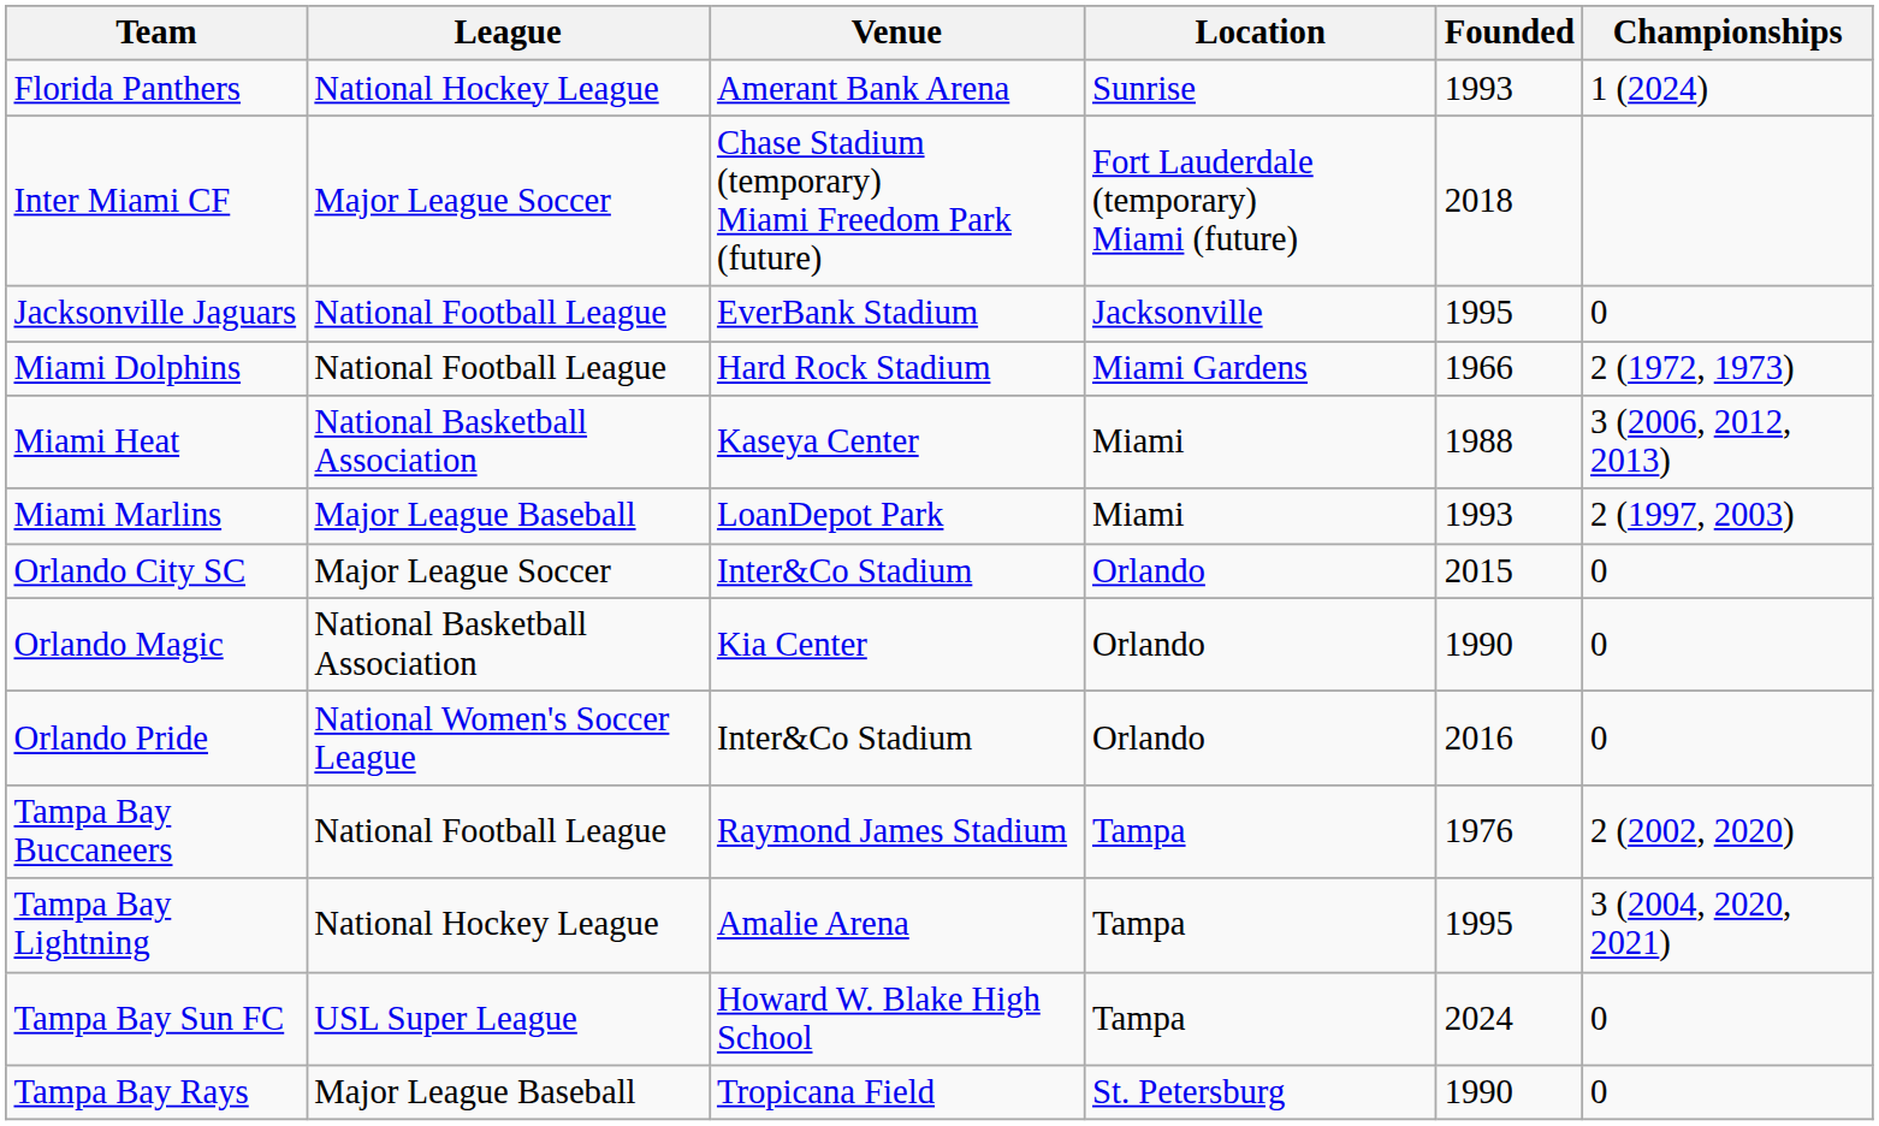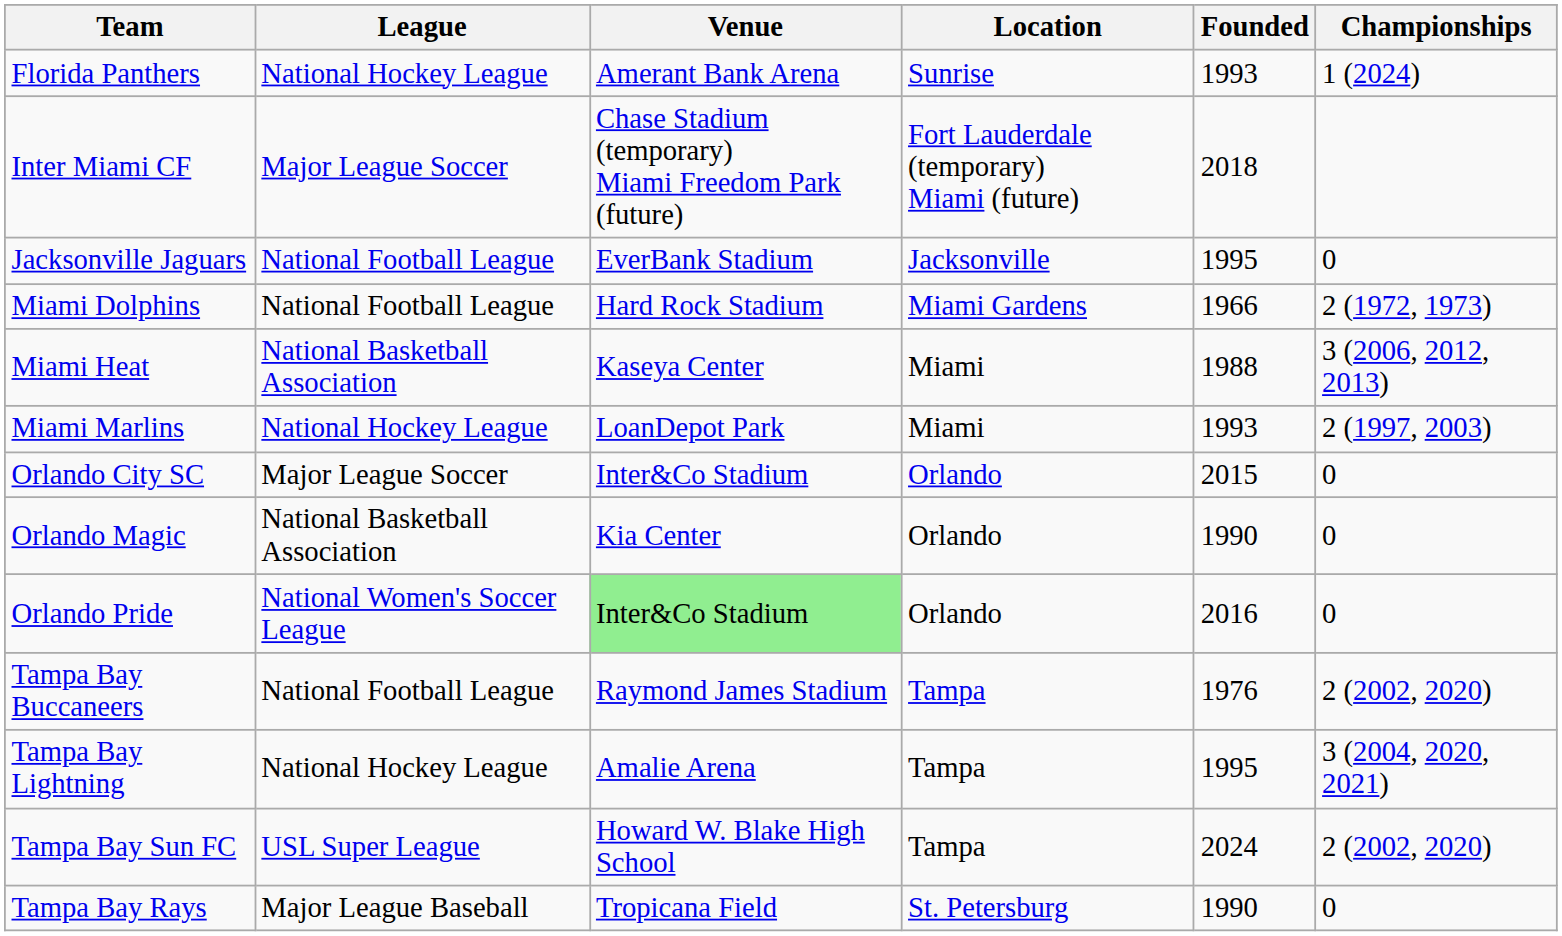 <table class="wikitable sortable">
 <tr>
 <th>Team</th>
 <th>League</th>
 <th>Venue</th>
 <th>Location</th>
 <th>Founded</th>
 <th>Championships</th>
 </tr>
 <tr>
 <td><a href='#'>Florida Panthers</a></td>
 <td><a href='#'>National Hockey League</a></td>
 <td><a href='#'>Amerant Bank Arena</a></td>
 <td><a href='#'>Sunrise</a></td>
 <td>1993</td>
 <td>1 (<a href='#'>2024</a>)</td>
 </tr>
 <tr>
 <td><a href='#'>Inter Miami CF</a></td>
 <td><a href='#'>Major League Soccer</a></td>
 <td><a href='#'>Chase Stadium</a> (temporary)<br><a href='#'>Miami Freedom Park</a> (future)</td>
 <td><a href='#'>Fort Lauderdale</a> (temporary)<br><a href='#'>Miami</a> (future)</td>
 <td>2018</td>
 <td></td>
 </tr>
 <tr>
 <td><a href='#'>Jacksonville Jaguars</a></td>
 <td><a href='#'>National Football League</a></td>
 <td><a href='#'>EverBank Stadium</a></td>
 <td><a href='#'>Jacksonville</a></td>
 <td>1995</td>
 <td>0</td>
 </tr>
 <tr>
 <td><a href='#'>Miami Dolphins</a></td>
 <td>National Football League</td>
 <td><a href='#'>Hard Rock Stadium</a></td>
 <td><a href='#'>Miami Gardens</a></td>
 <td>1966</td>
 <td>2 (<a href='#'>1972</a>, <a href='#'>1973</a>)</td>
 </tr>
 <tr>
 <td><a href='#'>Miami Heat</a></td>
 <td><a href='#'>National Basketball Association</a></td>
 <td><a href='#'>Kaseya Center</a></td>
 <td>Miami</td>
 <td>1988</td>
 <td>3 (<a href='#'>2006</a>, <a href='#'>2012</a>,  <a href='#'>2013</a>)</td>
 </tr>
 <tr>
 <td><a href='#'>Miami Marlins</a></td>
-<td><a href='#'>Major League Baseball</a></td>
+<td><a href='#'>National Hockey League</a></td>
 <td><a href='#'>LoanDepot Park</a></td>
 <td>Miami</td>
 <td>1993</td>
 <td>2 (<a href='#'>1997</a>, <a href='#'>2003</a>)</td>
 </tr>
 <tr>
 <td><a href='#'>Orlando City SC</a></td>
 <td>Major League Soccer</td>
 <td><a href='#'>Inter&Co Stadium</a></td>
 <td><a href='#'>Orlando</a></td>
 <td>2015</td>
 <td>0</td>
 </tr>
 <tr>
 <td><a href='#'>Orlando Magic</a></td>
 <td>National Basketball Association</td>
 <td><a href='#'>Kia Center</a></td>
 <td>Orlando</td>
 <td>1990</td>
 <td>0</td>
 </tr>
 <tr>
 <td><a href='#'>Orlando Pride</a></td>
 <td><a href='#'>National Women's Soccer League</a></td>
-<td>Inter&Co Stadium</td>
+<td style="background: lightgreen;">Inter&Co Stadium</td>
 <td>Orlando</td>
 <td>2016</td>
 <td>0</td>
 </tr>
 <tr>
 <td><a href='#'>Tampa Bay Buccaneers</a></td>
 <td>National Football League</td>
 <td><a href='#'>Raymond James Stadium</a></td>
 <td><a href='#'>Tampa</a></td>
 <td>1976</td>
 <td>2 (<a href='#'>2002</a>, <a href='#'>2020</a>)</td>
 </tr>
 <tr>
 <td><a href='#'>Tampa Bay Lightning</a></td>
 <td>National Hockey League</td>
 <td><a href='#'>Amalie Arena</a></td>
 <td>Tampa</td>
 <td>1995</td>
 <td>3 (<a href='#'>2004</a>, <a href='#'>2020</a>, <a href='#'>2021</a>)</td>
 </tr>
 <tr>
 <td><a href='#'>Tampa Bay Sun FC</a></td>
 <td><a href='#'>USL Super League</a></td>
 <td><a href='#'>Howard W. Blake High School</a></td>
 <td>Tampa</td>
 <td>2024</td>
-<td>0</td>
+<td>2 (<a href='#'>2002</a>, <a href='#'>2020</a>)</td>
 </tr>
 <tr>
 <td><a href='#'>Tampa Bay Rays</a></td>
 <td>Major League Baseball</td>
 <td><a href='#'>Tropicana Field</a></td>
 <td><a href='#'>St. Petersburg</a></td>
 <td>1990</td>
 <td>0</td>
 </tr>
 </table>
